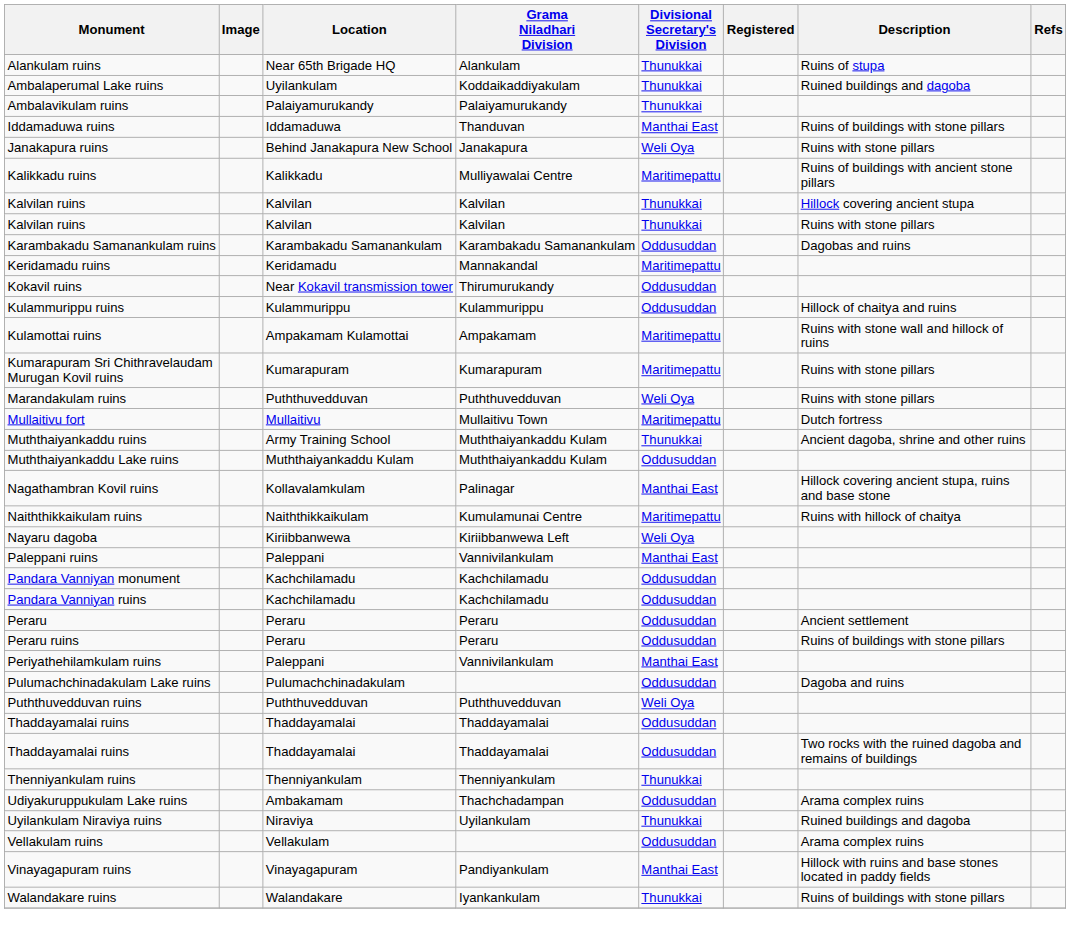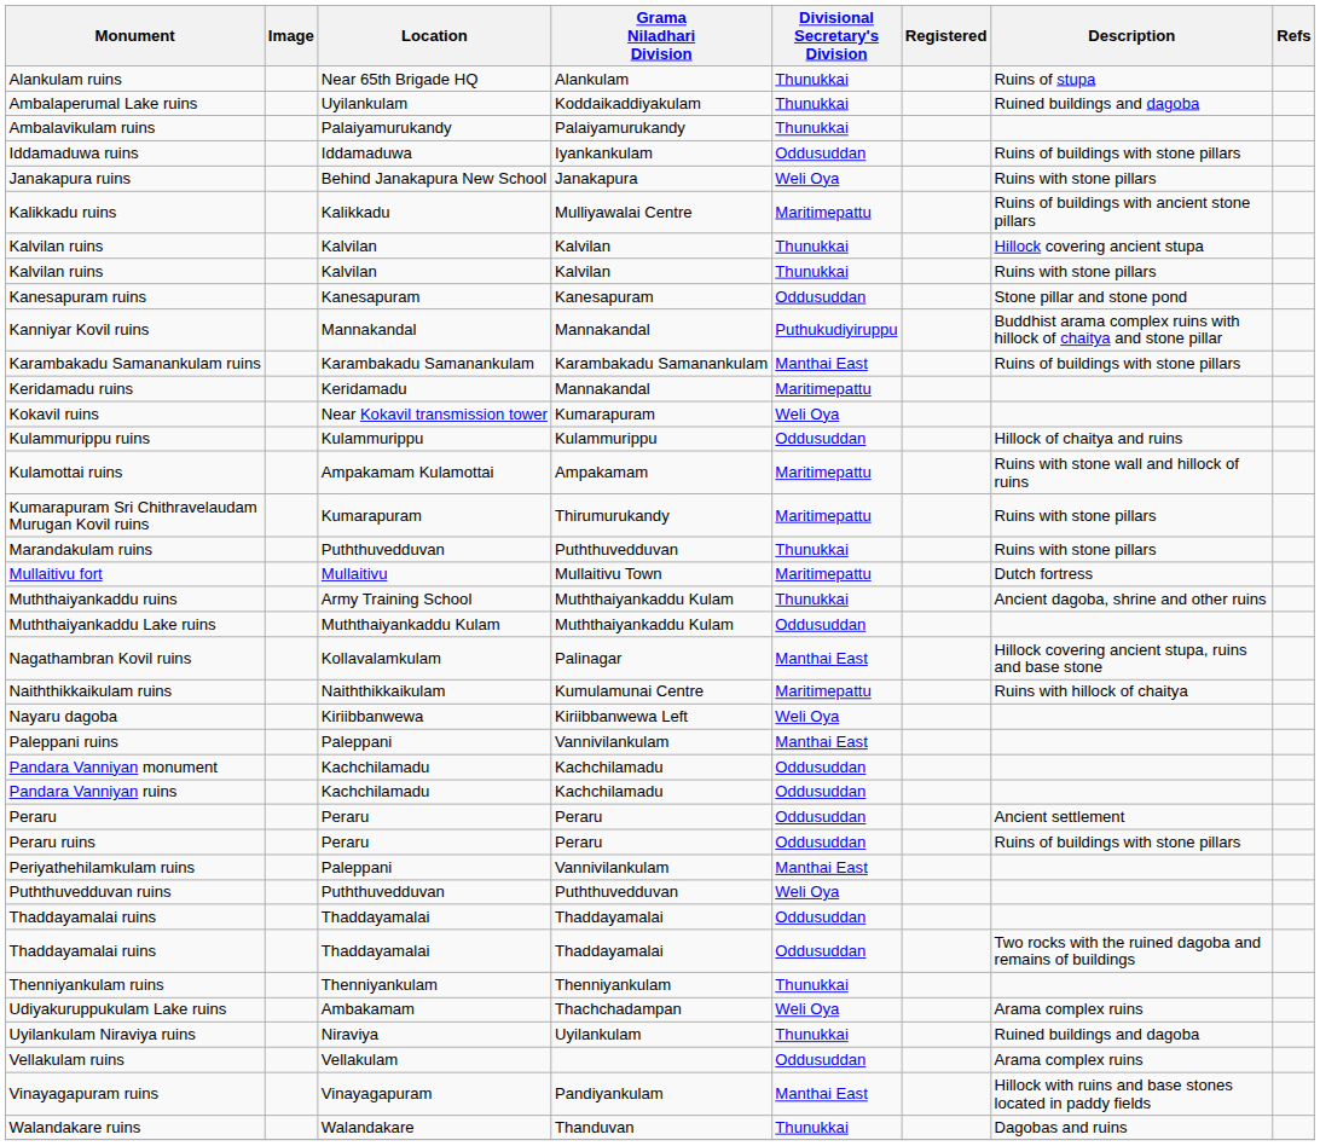 <table class="wikitable plainrowheaders sortable" style="font-size:90%; text-align:left;">
 <tr>
 <th>Monument</th>
 <th>Image</th>
 <th>Location</th>
 <th><a href='#'>Grama<br>Niladhari<br>Division</a></th>
 <th><a href='#'>Divisional<br>Secretary's<br>Division</a></th>
 <th>Registered</th>
 <th scope=col width=250px>Description</th>
 <th>Refs</th>
 </tr>
 <tr>
 <td>Alankulam ruins</td>
 <td></td>
 <td>Near 65th Brigade HQ</td>
 <td>Alankulam</td>
 <td><a href='#'>Thunukkai</a></td>
 <td align=center></td>
 <td>Ruins of <a href='#'>stupa</a></td>
 <td></td>
 </tr>
 <tr>
 <td>Ambalaperumal Lake ruins</td>
 <td></td>
 <td>Uyilankulam</td>
 <td>Koddaikaddiyakulam</td>
 <td><a href='#'>Thunukkai</a></td>
 <td align=center></td>
 <td>Ruined buildings and <a href='#'>dagoba</a></td>
 <td></td>
 </tr>
 <tr>
 <td>Ambalavikulam ruins</td>
 <td></td>
 <td>Palaiyamurukandy</td>
 <td>Palaiyamurukandy</td>
 <td><a href='#'>Thunukkai</a></td>
 <td align=center></td>
 <td></td>
 <td></td>
 </tr>
 <tr>
 <td>Iddamaduwa ruins</td>
 <td></td>
 <td>Iddamaduwa</td>
-<td>Thanduvan</td>
-<td><a href='#'>Manthai East</a></td>
+<td>Iyankankulam</td>
+<td><a href='#'>Oddusuddan</a></td>
 <td align=center></td>
 <td>Ruins of buildings with stone pillars</td>
 <td></td>
 </tr>
 <tr>
 <td>Janakapura ruins</td>
 <td></td>
 <td>Behind Janakapura New School</td>
 <td>Janakapura</td>
 <td><a href='#'>Weli Oya</a></td>
 <td align=center></td>
 <td>Ruins with  stone  pillars</td>
 <td></td>
 </tr>
 <tr>
 <td>Kalikkadu ruins</td>
 <td></td>
 <td>Kalikkadu</td>
 <td>Mulliyawalai Centre</td>
 <td><a href='#'>Maritimepattu</a></td>
 <td align=center></td>
 <td>Ruins of buildings with ancient stone pillars</td>
 <td></td>
 </tr>
 <tr>
 <td>Kalvilan ruins</td>
 <td></td>
 <td>Kalvilan</td>
 <td>Kalvilan</td>
 <td><a href='#'>Thunukkai</a></td>
 <td align=center></td>
 <td><a href='#'>Hillock</a> covering ancient stupa</td>
 <td></td>
 </tr>
 <tr>
 <td>Kalvilan ruins</td>
 <td></td>
 <td>Kalvilan</td>
 <td>Kalvilan</td>
 <td><a href='#'>Thunukkai</a></td>
 <td align=center></td>
 <td>Ruins with stone pillars</td>
 <td></td>
 </tr>
 <tr>
+<td>Kanesapuram ruins</td>
+<td></td>
+<td>Kanesapuram</td>
+<td>Kanesapuram</td>
+<td><a href='#'>Oddusuddan</a></td>
+<td align=center></td>
+<td>Stone pillar and stone pond</td>
+<td></td>
+</tr>
+<tr>
+<td>Kanniyar Kovil ruins</td>
+<td></td>
+<td>Mannakandal</td>
+<td>Mannakandal</td>
+<td><a href='#'>Puthukudiyiruppu</a></td>
+<td align=center></td>
+<td>Buddhist arama complex ruins with hillock of <a href='#'>chaitya</a> and stone pillar</td>
+<td></td>
+</tr>
+<tr>
 <td>Karambakadu Samanankulam ruins</td>
 <td></td>
 <td>Karambakadu Samanankulam</td>
 <td>Karambakadu Samanankulam</td>
-<td><a href='#'>Oddusuddan</a></td>
+<td><a href='#'>Manthai East</a></td>
 <td align=center></td>
-<td>Dagobas and ruins</td>
+<td>Ruins of  buildings with stone  pillars</td>
 <td></td>
 </tr>
 <tr>
 <td>Keridamadu ruins</td>
 <td></td>
 <td>Keridamadu</td>
 <td>Mannakandal</td>
 <td><a href='#'>Maritimepattu</a></td>
 <td align=center></td>
 <td></td>
 <td></td>
 </tr>
 <tr>
 <td>Kokavil ruins</td>
 <td></td>
 <td>Near <a href='#'>Kokavil transmission tower</a></td>
-<td>Thirumurukandy</td>
-<td><a href='#'>Oddusuddan</a></td>
+<td>Kumarapuram</td>
+<td><a href='#'>Weli Oya</a></td>
 <td align=center></td>
 <td></td>
 <td></td>
 </tr>
 <tr>
 <td>Kulammurippu ruins</td>
 <td></td>
 <td>Kulammurippu</td>
 <td>Kulammurippu</td>
 <td><a href='#'>Oddusuddan</a></td>
 <td align=center></td>
 <td>Hillock of chaitya and ruins</td>
 <td></td>
 </tr>
 <tr>
 <td>Kulamottai ruins</td>
 <td></td>
 <td>Ampakamam Kulamottai</td>
 <td>Ampakamam</td>
 <td><a href='#'>Maritimepattu</a></td>
 <td align=center></td>
 <td>Ruins with stone wall and hillock of ruins</td>
 <td></td>
 </tr>
 <tr>
 <td>Kumarapuram Sri Chithravelaudam<br>Murugan Kovil ruins</td>
 <td></td>
 <td>Kumarapuram</td>
-<td>Kumarapuram</td>
+<td>Thirumurukandy</td>
 <td><a href='#'>Maritimepattu</a></td>
 <td align=center></td>
 <td>Ruins with stone pillars</td>
 <td></td>
 </tr>
 <tr>
 <td>Marandakulam ruins</td>
 <td></td>
 <td>Puththuvedduvan</td>
 <td>Puththuvedduvan</td>
-<td><a href='#'>Weli Oya</a></td>
+<td><a href='#'>Thunukkai</a></td>
 <td align=center></td>
 <td>Ruins with stone pillars</td>
 <td></td>
 </tr>
 <tr>
 <td><a href='#'>Mullaitivu fort</a></td>
 <td></td>
 <td><a href='#'>Mullaitivu</a></td>
 <td>Mullaitivu Town</td>
 <td><a href='#'>Maritimepattu</a></td>
 <td align=center></td>
 <td>Dutch fortress</td>
 <td></td>
 </tr>
 <tr>
 <td>Muththaiyankaddu ruins</td>
 <td></td>
 <td>Army Training School</td>
 <td>Muththaiyankaddu Kulam</td>
 <td><a href='#'>Thunukkai</a></td>
 <td align=center></td>
 <td>Ancient dagoba, shrine and other ruins</td>
 <td></td>
 </tr>
 <tr>
 <td>Muththaiyankaddu Lake ruins</td>
 <td></td>
 <td>Muththaiyankaddu Kulam</td>
 <td>Muththaiyankaddu Kulam</td>
 <td><a href='#'>Oddusuddan</a></td>
 <td align=center></td>
 <td></td>
 <td></td>
 </tr>
 <tr>
 <td>Nagathambran Kovil ruins</td>
 <td></td>
 <td>Kollavalamkulam</td>
 <td>Palinagar</td>
 <td><a href='#'>Manthai East</a></td>
 <td align=center></td>
 <td>Hillock covering ancient stupa, ruins and base stone</td>
 <td></td>
 </tr>
 <tr>
 <td>Naiththikkaikulam ruins</td>
 <td></td>
 <td>Naiththikkaikulam</td>
 <td>Kumulamunai Centre</td>
 <td><a href='#'>Maritimepattu</a></td>
 <td align=center></td>
 <td>Ruins with hillock of chaitya</td>
 <td></td>
 </tr>
 <tr>
 <td>Nayaru dagoba</td>
 <td></td>
 <td>Kiriibbanwewa</td>
 <td>Kiriibbanwewa Left</td>
 <td><a href='#'>Weli Oya</a></td>
 <td align=center></td>
 <td></td>
 <td></td>
 </tr>
 <tr>
 <td>Paleppani ruins</td>
 <td></td>
 <td>Paleppani</td>
 <td>Vannivilankulam</td>
 <td><a href='#'>Manthai East</a></td>
 <td align=center></td>
 <td></td>
 <td></td>
 </tr>
 <tr>
 <td><a href='#'>Pandara Vanniyan</a> monument</td>
 <td></td>
 <td>Kachchilamadu</td>
 <td>Kachchilamadu</td>
 <td><a href='#'>Oddusuddan</a></td>
 <td align=center></td>
 <td></td>
 <td></td>
 </tr>
 <tr>
 <td><a href='#'>Pandara Vanniyan</a> ruins</td>
 <td></td>
 <td>Kachchilamadu</td>
 <td>Kachchilamadu</td>
 <td><a href='#'>Oddusuddan</a></td>
 <td align=center></td>
 <td></td>
 <td></td>
 </tr>
 <tr>
 <td>Peraru</td>
 <td></td>
 <td>Peraru</td>
 <td>Peraru</td>
 <td><a href='#'>Oddusuddan</a></td>
 <td align=center></td>
 <td>Ancient settlement</td>
 <td></td>
 </tr>
 <tr>
 <td>Peraru ruins</td>
 <td></td>
 <td>Peraru</td>
 <td>Peraru</td>
 <td><a href='#'>Oddusuddan</a></td>
 <td align=center></td>
 <td>Ruins of buildings with stone pillars</td>
 <td></td>
 </tr>
 <tr>
 <td>Periyathehilamkulam ruins</td>
 <td></td>
 <td>Paleppani</td>
 <td>Vannivilankulam</td>
 <td><a href='#'>Manthai East</a></td>
 <td align=center></td>
 <td></td>
 <td></td>
 </tr>
 <tr>
-<td>Pulumachchinadakulam Lake ruins</td>
-<td></td>
-<td>Pulumachchinadakulam</td>
-<td></td>
-<td><a href='#'>Oddusuddan</a></td>
-<td align=center></td>
-<td>Dagoba and ruins</td>
-<td></td>
-</tr>
-<tr>
 <td>Puththuvedduvan ruins</td>
 <td></td>
 <td>Puththuvedduvan</td>
 <td>Puththuvedduvan</td>
 <td><a href='#'>Weli Oya</a></td>
 <td align=center></td>
 <td></td>
 <td></td>
 </tr>
 <tr>
 <td>Thaddayamalai ruins</td>
 <td></td>
 <td>Thaddayamalai</td>
 <td>Thaddayamalai</td>
 <td><a href='#'>Oddusuddan</a></td>
 <td align=center></td>
 <td></td>
 <td></td>
 </tr>
 <tr>
 <td>Thaddayamalai ruins</td>
 <td></td>
 <td>Thaddayamalai</td>
 <td>Thaddayamalai</td>
 <td><a href='#'>Oddusuddan</a></td>
 <td align=center></td>
 <td>Two rocks with the ruined dagoba and remains of buildings</td>
 <td></td>
 </tr>
 <tr>
 <td>Thenniyankulam ruins</td>
 <td></td>
 <td>Thenniyankulam</td>
 <td>Thenniyankulam</td>
 <td><a href='#'>Thunukkai</a></td>
 <td align=center></td>
 <td></td>
 <td></td>
 </tr>
 <tr>
 <td>Udiyakuruppukulam  Lake ruins</td>
 <td></td>
 <td>Ambakamam</td>
 <td>Thachchadampan</td>
-<td><a href='#'>Oddusuddan</a></td>
+<td><a href='#'>Weli Oya</a></td>
 <td align=center></td>
 <td>Arama complex ruins</td>
 <td></td>
 </tr>
 <tr>
 <td>Uyilankulam Niraviya ruins</td>
 <td></td>
 <td>Niraviya</td>
 <td>Uyilankulam</td>
 <td><a href='#'>Thunukkai</a></td>
 <td align=center></td>
 <td>Ruined buildings and dagoba</td>
 <td></td>
 </tr>
 <tr>
 <td>Vellakulam ruins</td>
 <td></td>
 <td>Vellakulam</td>
 <td></td>
 <td><a href='#'>Oddusuddan</a></td>
 <td align=center></td>
 <td>Arama complex ruins</td>
 <td></td>
 </tr>
 <tr>
 <td>Vinayagapuram ruins</td>
 <td></td>
 <td>Vinayagapuram</td>
 <td>Pandiyankulam</td>
 <td><a href='#'>Manthai East</a></td>
 <td align=center></td>
 <td>Hillock with ruins and base  stones located in paddy fields</td>
 <td></td>
 </tr>
 <tr>
 <td>Walandakare ruins</td>
 <td></td>
 <td>Walandakare</td>
-<td>Iyankankulam</td>
+<td>Thanduvan</td>
 <td><a href='#'>Thunukkai</a></td>
 <td align=center></td>
-<td>Ruins of  buildings with stone  pillars</td>
+<td>Dagobas and ruins</td>
 <td></td>
 </tr>
 <tr>
 </tr>
 </table>
